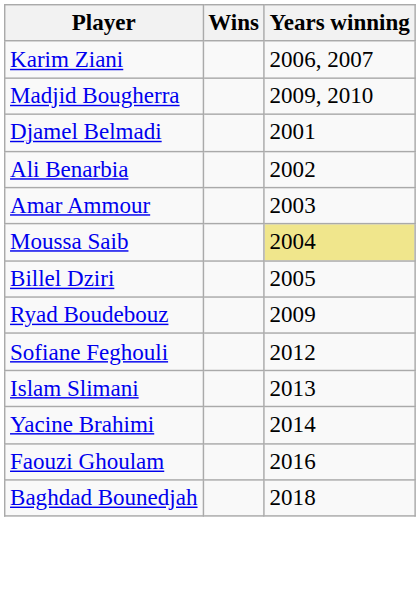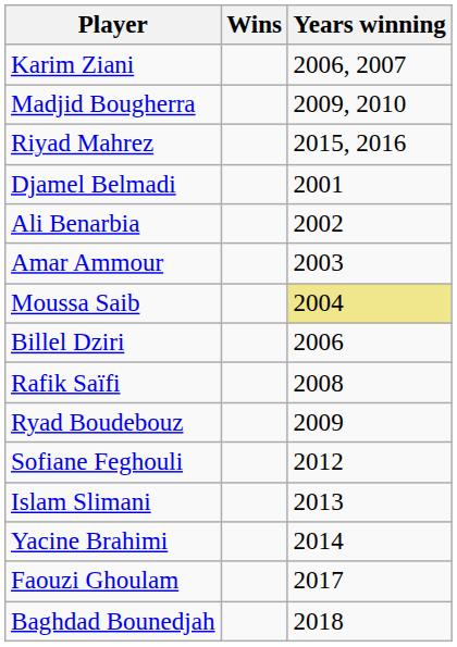 <table class="wikitable sortable">
 <tr>
 <th>Player</th>
 <th>Wins</th>
 <th>Years winning</th>
 </tr>
 <tr>
 <td><a href='#'>Karim Ziani</a></td>
 <td></td>
 <td>2006, 2007</td>
 </tr>
 <tr>
 <td><a href='#'>Madjid Bougherra</a></td>
 <td></td>
 <td>2009, 2010</td>
+</tr>
+<tr>
+<td><a href='#'>Riyad Mahrez</a></td>
+<td></td>
+<td>2015, 2016</td>
 </tr>
 <tr>
 <td><a href='#'>Djamel Belmadi</a></td>
 <td></td>
 <td>2001</td>
 </tr>
 <tr>
 <td><a href='#'>Ali Benarbia</a></td>
 <td></td>
 <td>2002</td>
 </tr>
 <tr>
 <td><a href='#'>Amar Ammour</a></td>
 <td></td>
 <td>2003</td>
 </tr>
 <tr>
 <td><a href='#'>Moussa Saib</a></td>
 <td></td>
 <td style="background: khaki;">2004</td>
 </tr>
 <tr>
 <td><a href='#'>Billel Dziri</a></td>
 <td></td>
-<td>2005</td>
+<td>2006</td>
+</tr>
+<tr>
+<td><a href='#'>Rafik Saïfi</a></td>
+<td></td>
+<td>2008</td>
 </tr>
 <tr>
 <td><a href='#'>Ryad Boudebouz</a></td>
 <td></td>
 <td>2009</td>
 </tr>
 <tr>
 <td><a href='#'>Sofiane Feghouli</a></td>
 <td></td>
 <td>2012</td>
 </tr>
 <tr>
 <td><a href='#'>Islam Slimani</a></td>
 <td></td>
 <td>2013</td>
 </tr>
 <tr>
 <td><a href='#'>Yacine Brahimi</a></td>
 <td></td>
 <td>2014</td>
 </tr>
 <tr>
 <td><a href='#'>Faouzi Ghoulam</a></td>
 <td></td>
-<td>2016</td>
+<td>2017</td>
 </tr>
 <tr>
 <td><a href='#'>Baghdad Bounedjah</a></td>
 <td></td>
 <td>2018</td>
 </tr>
 </table>
